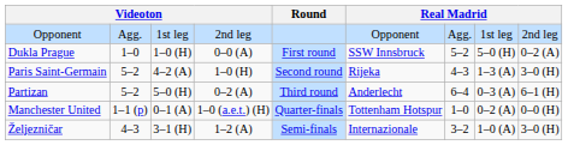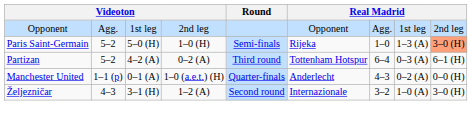 <table class="wikitable" style="text-align:center">
 <tr>
 <th colspan=4><a href='#'>Videoton</a></th>
 <th>Round</th>
 <th colspan=4><a href='#'>Real Madrid</a></th>
 </tr>
 <tr style="background:#c1e0ff">
 <td>Opponent</td>
 <td>Agg.</td>
 <td>1st leg</td>
 <td>2nd leg</td>
 <td></td>
 <td>Opponent</td>
 <td>Agg.</td>
 <td>1st leg</td>
 <td>2nd leg</td>
 </tr>
 <tr>
-<td align=left> <a href='#'>Dukla Prague</a></td>
-<td>1–0</td>
-<td>1–0 (H)</td>
-<td>0–0 (A)</td>
-<td style="background:#c1e0ff;"><a href='#'>First round</a></td>
-<td align=left> <a href='#'>SSW Innsbruck</a></td>
+<td align=left> <a href='#'>Paris Saint-Germain</a></td>
 <td>5–2</td>
 <td>5–0 (H)</td>
-<td>0–2 (A)</td>
-</tr>
-<tr>
-<td align=left> <a href='#'>Paris Saint-Germain</a></td>
-<td>5–2</td>
-<td>4–2 (A)</td>
 <td>1–0 (H)</td>
-<td style="background:#c1e0ff;"><a href='#'>Second round</a></td>
+<td style="background:#c1e0ff;"><a href='#'>Semi-finals</a></td>
 <td align=left> <a href='#'>Rijeka</a></td>
-<td>4–3</td>
+<td>1–0</td>
 <td>1–3 (A)</td>
-<td>3–0 (H)</td>
+<td style="background: lightsalmon;">3–0 (H)</td>
 </tr>
 <tr>
 <td align=left> <a href='#'>Partizan</a></td>
 <td>5–2</td>
-<td>5–0 (H)</td>
+<td>4–2 (A)</td>
 <td>0–2 (A)</td>
 <td style="background:#c1e0ff;"><a href='#'>Third round</a></td>
-<td align=left> <a href='#'>Anderlecht</a></td>
+<td align=left> <a href='#'>Tottenham Hotspur</a></td>
 <td>6–4</td>
 <td>0–3 (A)</td>
 <td>6–1 (H)</td>
 </tr>
 <tr>
 <td align=left> <a href='#'>Manchester United</a></td>
 <td>1–1 (<a href='#'>p</a>)</td>
 <td>0–1 (A)</td>
 <td>1–0 (<a href='#'>a.e.t.</a>) (H)</td>
 <td style="background:#c1e0ff;"><a href='#'>Quarter-finals</a></td>
-<td align=left> <a href='#'>Tottenham Hotspur</a></td>
-<td>1–0</td>
+<td align=left> <a href='#'>Anderlecht</a></td>
+<td>4–3</td>
 <td>0–2 (A)</td>
 <td>0–0 (H)</td>
 </tr>
 <tr>
 <td align=left> <a href='#'>Željezničar</a></td>
 <td>4–3</td>
 <td>3–1 (H)</td>
 <td>1–2 (A)</td>
-<td style="background:#c1e0ff;"><a href='#'>Semi-finals</a></td>
+<td style="background:#c1e0ff;"><a href='#'>Second round</a></td>
 <td align=left> <a href='#'>Internazionale</a></td>
 <td>3–2</td>
 <td>1–0 (A)</td>
 <td>3–0 (H)</td>
 </tr>
 </table>
